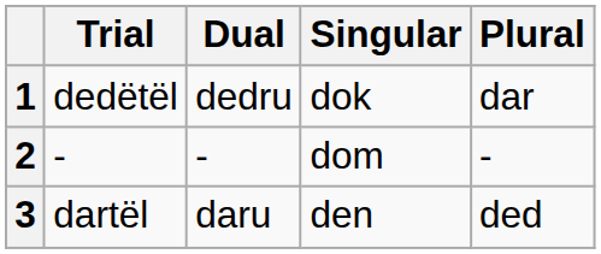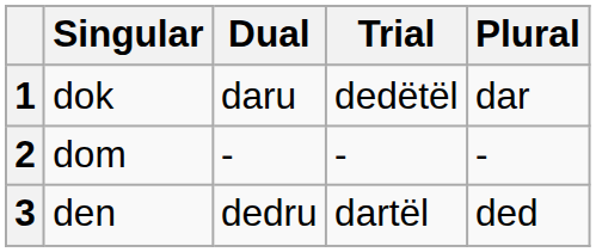 <table class="wikitable">
 <tr>
 <th></th>
+<th>Singular</th>
+<th>Dual</th>
 <th>Trial</th>
-<th>Dual</th>
-<th>Singular</th>
 <th>Plural</th>
 </tr>
 <tr>
 <th>1</th>
+<td>dok</td>
+<td>daru</td>
 <td>dedëtël</td>
-<td>dedru</td>
-<td>dok</td>
 <td>dar</td>
 </tr>
 <tr>
 <th>2</th>
+<td>dom</td>
 <td>-</td>
 <td>-</td>
-<td>dom</td>
 <td>-</td>
 </tr>
 <tr>
 <th>3</th>
+<td>den</td>
+<td>dedru</td>
 <td>dartël</td>
-<td>daru</td>
-<td>den</td>
 <td>ded</td>
 </tr>
 </table>
